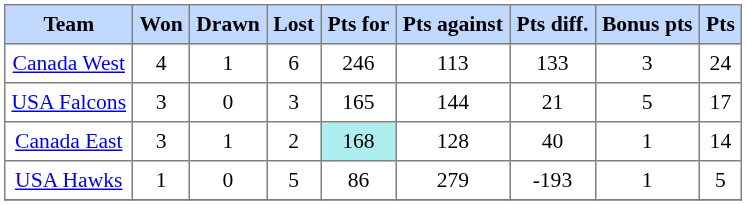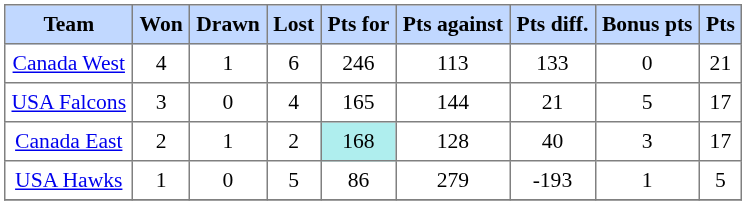 <table border="1" cellpadding="4" cellspacing="0" style="text-align:center; font-size:90%; border-collapse:collapse;">
 <tr style="background:#C1D8FF;">
 <th>Team</th>
 <th>Won</th>
 <th>Drawn</th>
 <th>Lost</th>
 <th>Pts for</th>
 <th>Pts against</th>
 <th>Pts diff.</th>
 <th>Bonus pts</th>
 <th>Pts</th>
 </tr>
 <tr>
 <td><a href='#'>Canada West</a></td>
 <td>4</td>
 <td>1</td>
 <td>6</td>
 <td>246</td>
 <td>113</td>
 <td>133</td>
-<td>3</td>
-<td>24</td>
+<td>0</td>
+<td>21</td>
 </tr>
 <tr>
 <td><a href='#'>USA Falcons</a></td>
 <td>3</td>
 <td>0</td>
-<td>3</td>
+<td>4</td>
 <td>165</td>
 <td>144</td>
 <td>21</td>
 <td>5</td>
 <td>17</td>
 </tr>
 <tr>
 <td><a href='#'>Canada East</a></td>
-<td>3</td>
+<td>2</td>
 <td>1</td>
 <td>2</td>
 <td style="background: paleturquoise;">168</td>
 <td>128</td>
 <td>40</td>
-<td>1</td>
-<td>14</td>
+<td>3</td>
+<td>17</td>
 </tr>
 <tr>
 <td><a href='#'>USA Hawks</a></td>
 <td>1</td>
 <td>0</td>
 <td>5</td>
 <td>86</td>
 <td>279</td>
 <td>-193</td>
 <td>1</td>
 <td>5</td>
 </tr>
 <tr>
 </tr>
 </table>
